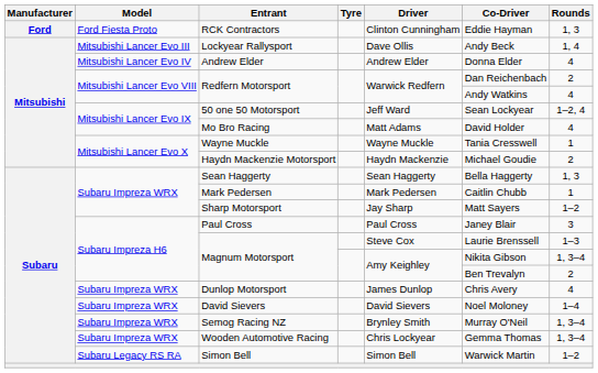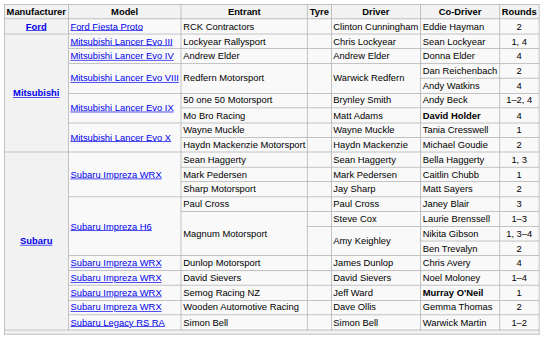 <table class="wikitable" style=font-size:85%;>
 <tr>
 <th>Manufacturer</th>
 <th>Model</th>
 <th>Entrant</th>
 <th>Tyre</th>
 <th>Driver</th>
 <th>Co-Driver</th>
 <th>Rounds</th>
 </tr>
 <tr>
 <th rowspan=1><a href='#'>Ford</a></th>
 <td rowspan=1><a href='#'>Ford Fiesta Proto</a></td>
 <td> RCK Contractors</td>
 <td align=center></td>
 <td> Clinton Cunningham</td>
 <td> Eddie Hayman</td>
-<td align=center>1, 3</td>
+<td align=center>2</td>
 </tr>
 <tr>
 <th rowspan=8><a href='#'>Mitsubishi</a></th>
 <td rowspan=1><a href='#'>Mitsubishi Lancer Evo III</a></td>
 <td> Lockyear Rallysport</td>
 <td align=center></td>
-<td> Dave Ollis</td>
-<td> Andy Beck</td>
+<td> Chris Lockyear</td>
+<td> Sean Lockyear</td>
 <td align=center>1, 4</td>
 </tr>
 <tr>
 <td rowspan=1><a href='#'>Mitsubishi Lancer Evo IV</a></td>
 <td> Andrew Elder</td>
 <td align=center></td>
 <td> Andrew Elder</td>
 <td> Donna Elder</td>
 <td align=center>4</td>
 </tr>
 <tr>
 <td rowspan=2><a href='#'>Mitsubishi Lancer Evo VIII</a></td>
 <td rowspan=2> Redfern Motorsport</td>
 <td rowspan=2 align=center></td>
 <td rowspan=2> Warwick Redfern</td>
 <td> Dan Reichenbach</td>
 <td align=center>2</td>
 </tr>
 <tr>
 <td> Andy Watkins</td>
 <td align=center>4</td>
 </tr>
 <tr>
 <td rowspan=2><a href='#'>Mitsubishi Lancer Evo IX</a></td>
 <td> 50 one 50 Motorsport</td>
 <td align=center></td>
-<td> Jeff Ward</td>
-<td> Sean Lockyear</td>
+<td> Brynley Smith</td>
+<td> Andy Beck</td>
 <td align=center>1–2, 4</td>
 </tr>
 <tr>
 <td> Mo Bro Racing</td>
 <td align=center></td>
 <td> Matt Adams</td>
-<td> David Holder</td>
+<td><strong> David Holder</strong></td>
 <td align=center>4</td>
 </tr>
 <tr>
 <td rowspan=2><a href='#'>Mitsubishi Lancer Evo X</a></td>
 <td> Wayne Muckle</td>
 <td align=center></td>
 <td> Wayne Muckle</td>
 <td> Tania Cresswell</td>
 <td align=center>1</td>
 </tr>
 <tr>
 <td> Haydn Mackenzie Motorsport</td>
 <td align=center></td>
 <td> Haydn Mackenzie</td>
 <td> Michael Goudie</td>
 <td align=center>2</td>
 </tr>
 <tr>
 <th rowspan=12><a href='#'>Subaru</a></th>
 <td rowspan=3><a href='#'>Subaru Impreza WRX</a></td>
 <td> Sean Haggerty</td>
 <td align=center></td>
 <td> Sean Haggerty</td>
 <td> Bella Haggerty</td>
 <td align=center>1, 3</td>
 </tr>
 <tr>
 <td> Mark Pedersen</td>
 <td align=center></td>
 <td> Mark Pedersen</td>
 <td> Caitlin Chubb</td>
 <td align=center>1</td>
 </tr>
 <tr>
 <td> Sharp Motorsport</td>
 <td align=center></td>
 <td> Jay Sharp</td>
 <td> Matt Sayers</td>
-<td align=center>1–2</td>
+<td align=center>2</td>
 </tr>
 <tr>
 <td rowspan=4><a href='#'>Subaru Impreza H6</a></td>
 <td rowspan=1> Paul Cross</td>
 <td align=center></td>
 <td> Paul Cross</td>
 <td> Janey Blair</td>
 <td align=center>3</td>
 </tr>
 <tr>
 <td rowspan=3> Magnum Motorsport</td>
 <td align=center></td>
 <td> Steve Cox</td>
 <td> Laurie Brenssell</td>
 <td align=center>1–3</td>
 </tr>
 <tr>
 <td rowspan=2 align=center></td>
 <td rowspan=2> Amy Keighley</td>
 <td> Nikita Gibson</td>
 <td align=center>1, 3–4</td>
 </tr>
 <tr>
 <td> Ben Trevalyn</td>
 <td align=center>2</td>
 </tr>
 <tr>
 <td rowspan=1><a href='#'>Subaru Impreza WRX</a></td>
 <td> Dunlop Motorsport</td>
 <td align=center></td>
 <td> James Dunlop</td>
 <td> Chris Avery</td>
 <td align=center>4</td>
 </tr>
 <tr>
 <td rowspan=1><a href='#'>Subaru Impreza WRX</a></td>
 <td> David Sievers</td>
 <td align=center></td>
 <td> David Sievers</td>
 <td> Noel Moloney</td>
 <td align=center>1–4</td>
 </tr>
 <tr>
 <td rowspan=1><a href='#'>Subaru Impreza WRX</a></td>
 <td> Semog Racing NZ</td>
 <td align=center></td>
-<td> Brynley Smith</td>
-<td> Murray O'Neil</td>
-<td align=center>1, 3–4</td>
+<td> Jeff Ward</td>
+<td><strong> Murray O'Neil</strong></td>
+<td align=center>1</td>
 </tr>
 <tr>
 <td rowspan=1><a href='#'>Subaru Impreza WRX</a></td>
 <td> Wooden Automotive Racing</td>
 <td align=center></td>
-<td> Chris Lockyear</td>
+<td> Dave Ollis</td>
 <td> Gemma Thomas</td>
-<td align=center>1, 3–4</td>
+<td align=center>2</td>
 </tr>
 <tr>
 <td rowspan=1><a href='#'>Subaru Legacy RS RA</a></td>
 <td> Simon Bell</td>
 <td align=center></td>
 <td> Simon Bell</td>
 <td> Warwick Martin</td>
 <td align=center>1–2</td>
 </tr>
 <tr>
 <th colspan=7></th>
 </tr>
 </table>
